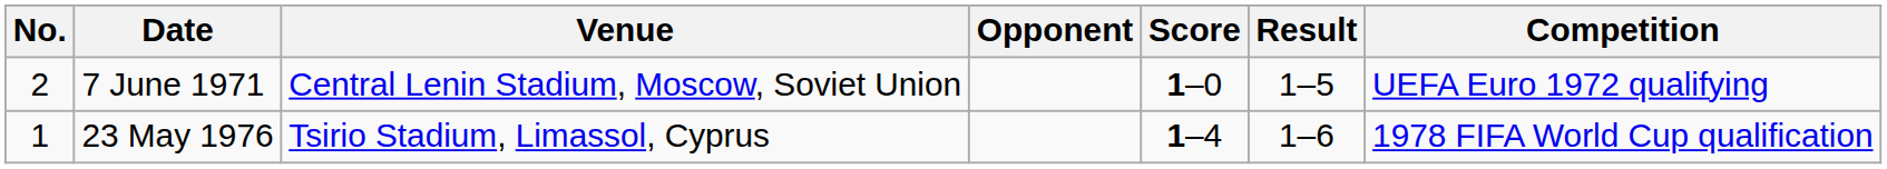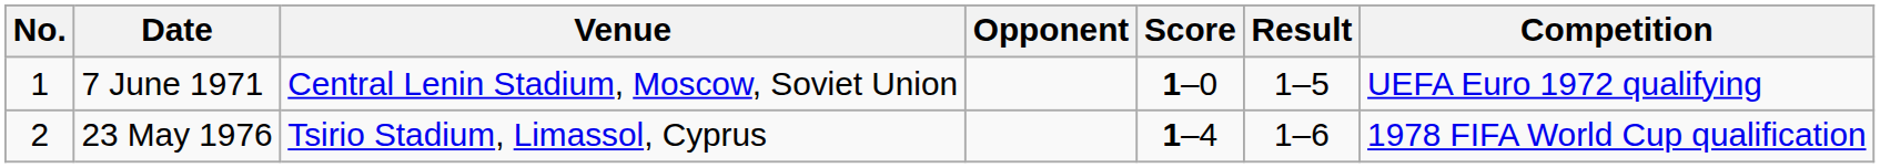 <table class="wikitable plainrowheaders">
 <tr>
 <th>No.</th>
 <th>Date</th>
 <th>Venue</th>
 <th>Opponent</th>
 <th>Score</th>
 <th>Result</th>
 <th>Competition</th>
 </tr>
 <tr>
-<td align="center">2</td>
+<td align="center">1</td>
 <td>7 June 1971</td>
 <td><a href='#'>Central Lenin Stadium</a>, <a href='#'>Moscow</a>, Soviet Union</td>
 <td></td>
 <td align="center"><strong>1</strong>–0</td>
 <td align="center">1–5</td>
 <td><a href='#'>UEFA Euro 1972 qualifying</a></td>
 </tr>
 <tr>
-<td align="center">1</td>
+<td align="center">2</td>
 <td>23 May 1976</td>
 <td><a href='#'>Tsirio Stadium</a>, <a href='#'>Limassol</a>, Cyprus</td>
 <td></td>
 <td align="center"><strong>1</strong>–4</td>
 <td align="center">1–6</td>
 <td><a href='#'>1978 FIFA World Cup qualification</a></td>
 </tr>
 </table>
